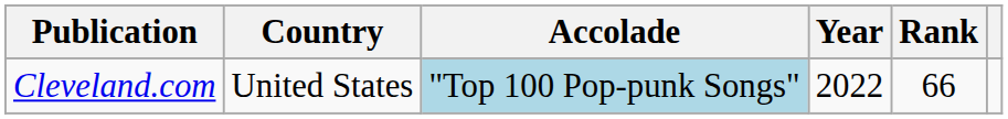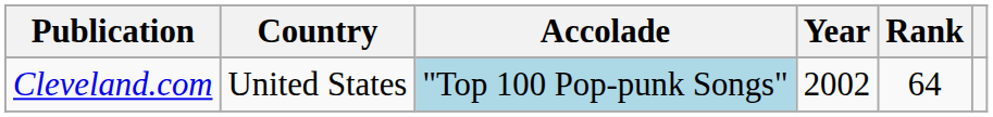 <table class="wikitable plainrowheaders" style="text-align:center">
 <tr>
 <th>Publication</th>
 <th>Country</th>
 <th>Accolade</th>
 <th>Year</th>
 <th>Rank</th>
 <th class="unsortable"></th>
 </tr>
 <tr>
 <td><em><a href='#'>Cleveland.com</a></em></td>
 <td>United States</td>
 <td style="background: lightblue;">"Top 100 Pop-punk Songs"</td>
-<td>2022</td>
-<td>66</td>
+<td>2002</td>
+<td>64</td>
 <td></td>
 </tr>
 </table>
